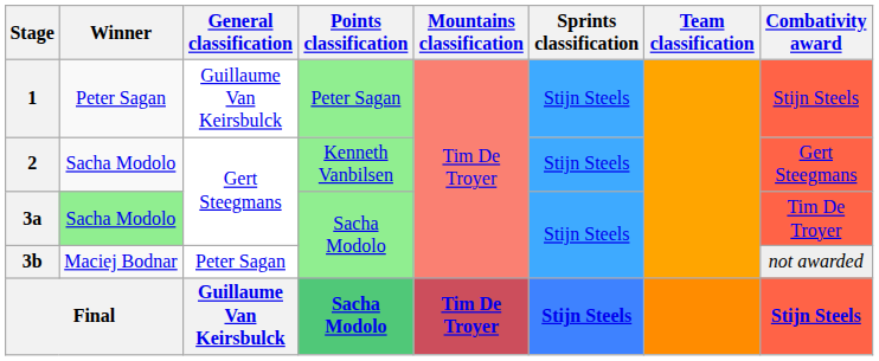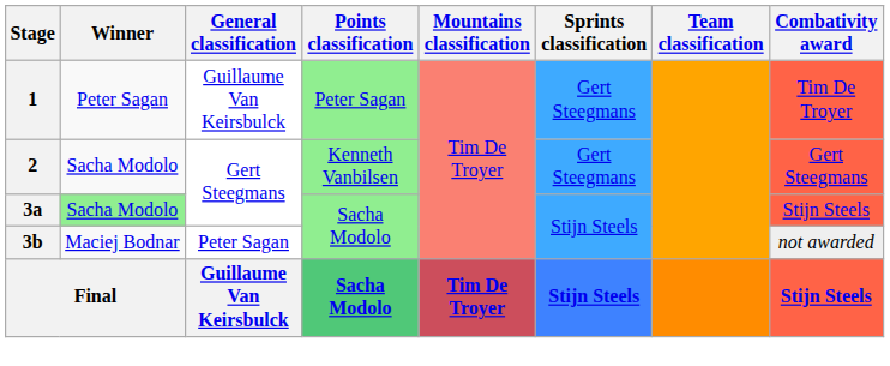 <table class="wikitable" style="text-align: center; font-size:smaller;">
 <tr>
 <th style="width:1%;">Stage</th>
 <th style="width:14%;">Winner</th>
 <th style="width:12%;"><a href='#'>General classification</a><br></th>
 <th style="width:12%;"><a href='#'>Points classification</a><br></th>
 <th style="width:12%;"><a href='#'>Mountains classification</a><br></th>
 <th style="width:12%;">Sprints classification<br></th>
 <th style="width:12%;"><a href='#'>Team classification</a></th>
 <th style="width:12%;"><a href='#'>Combativity award</a></th>
 </tr>
 <tr>
 <th>1</th>
 <td><a href='#'>Peter Sagan</a></td>
 <td style="background:white;"><a href='#'>Guillaume Van Keirsbulck</a></td>
 <td style="background:lightgreen;"><a href='#'>Peter Sagan</a></td>
 <td style="background:salmon;" rowspan=4><a href='#'>Tim De Troyer</a></td>
-<td style="background:#3eaaff;"><a href='#'>Stijn Steels</a></td>
+<td style="background:#3eaaff;"><a href='#'>Gert Steegmans</a></td>
 <td style="background:orange;" rowspan=4></td>
-<td style="background:tomato;"><a href='#'>Stijn Steels</a></td>
+<td style="background:tomato;"><a href='#'>Tim De Troyer</a></td>
 </tr>
 <tr>
 <th>2</th>
 <td><a href='#'>Sacha Modolo</a></td>
 <td style="background:white;" rowspan=2><a href='#'>Gert Steegmans</a></td>
 <td style="background:lightgreen;"><a href='#'>Kenneth Vanbilsen</a></td>
-<td style="background:#3eaaff;"><a href='#'>Stijn Steels</a></td>
+<td style="background:#3eaaff;"><a href='#'>Gert Steegmans</a></td>
 <td style="background:tomato;"><a href='#'>Gert Steegmans</a></td>
 </tr>
 <tr>
 <th>3a</th>
 <td style="background: lightgreen;"><a href='#'>Sacha Modolo</a></td>
 <td style="background:lightgreen;" rowspan=2><a href='#'>Sacha Modolo</a></td>
 <td style="background:#3eaaff;" rowspan=2><a href='#'>Stijn Steels</a></td>
-<td style="background:tomato;"><a href='#'>Tim De Troyer</a></td>
+<td style="background:tomato;"><a href='#'>Stijn Steels</a></td>
 </tr>
 <tr>
 <th>3b</th>
 <td><a href='#'>Maciej Bodnar</a></td>
 <td style="background:white;"><a href='#'>Peter Sagan</a></td>
 <td style="background-color:#EFEFEF;"><em>not awarded</em></td>
 </tr>
 <tr>
 <th colspan=2><strong>Final</strong></th>
 <th style="background:#f2f2f2;"><a href='#'>Guillaume Van Keirsbulck</a></th>
 <th style="background:#50c878;"><a href='#'>Sacha Modolo</a></th>
 <th style="background:#cc4e5c;"><a href='#'>Tim De Troyer</a></th>
 <th style="background:#3e82ff;"><a href='#'>Stijn Steels</a></th>
 <th style="background:darkorange;"></th>
 <th style="background:tomato;"><a href='#'>Stijn Steels</a></th>
 </tr>
 </table>
